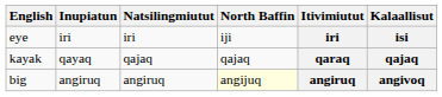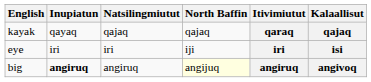 <table class="wikitable" style="margin: auto;">
 <tr>
 <th>English</th>
 <th>Inupiatun</th>
 <th>Natsilingmiutut</th>
 <th>North Baffin</th>
 <th>Itivimiutut</th>
 <th>Kalaallisut</th>
 </tr>
 <tr>
+<td>kayak</td>
+<td>qayaq </td>
+<td>qajaq </td>
+<td>qajaq</td>
+<th>qaraq</th>
+<th>qajaq</th>
+</tr>
+<tr>
 <td>eye</td>
 <td>iri </td>
 <td>iri </td>
 <td>iji</td>
 <th>iri</th>
 <th>isi</th>
 </tr>
 <tr>
-<td>kayak</td>
-<td>qayaq </td>
-<td>qajaq </td>
-<td>qajaq</td>
-<th>qaraq</th>
-<th>qajaq</th>
-</tr>
-<tr>
 <td>big</td>
-<td>angiruq </td>
+<td><strong>angiruq </strong></td>
 <td>angiruq </td>
 <td style="background: lightyellow;">angijuq </td>
 <th>angiruq</th>
 <th>angivoq</th>
 </tr>
 </table>
